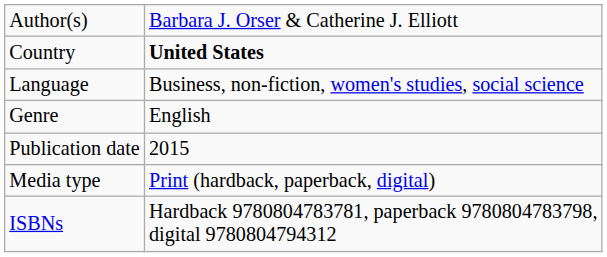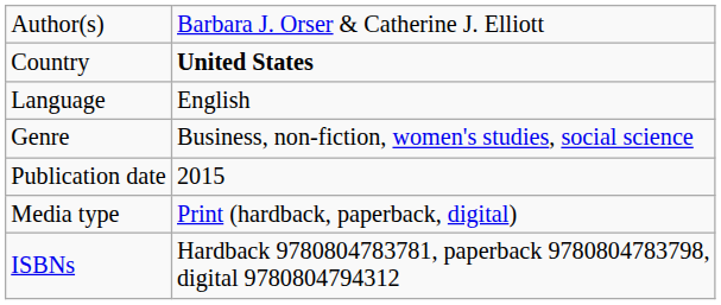 <table class="wikitable" border="1">
 <tr>
 <td>Author(s)</td>
 <td><a href='#'>Barbara J. Orser</a> & Catherine J. Elliott</td>
 </tr>
 <tr>
 <td>Country</td>
 <td><strong>United States</strong></td>
 </tr>
 <tr>
 <td>Language</td>
-<td>Business, non-fiction, <a href='#'>women's studies</a>, <a href='#'>social science</a></td>
+<td>English</td>
 </tr>
 <tr>
 <td>Genre</td>
-<td>English</td>
+<td>Business, non-fiction, <a href='#'>women's studies</a>, <a href='#'>social science</a></td>
 </tr>
 <tr>
 <td>Publication date</td>
 <td>2015</td>
 </tr>
 <tr>
 <td>Media type</td>
 <td><a href='#'>Print</a> (hardback, paperback, <a href='#'>digital</a>)</td>
 </tr>
 <tr>
 <td><a href='#'>ISBNs</a></td>
 <td>Hardback 9780804783781, paperback 9780804783798,<br>digital 9780804794312</td>
 </tr>
 </table>
